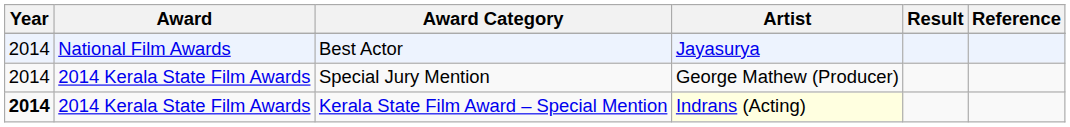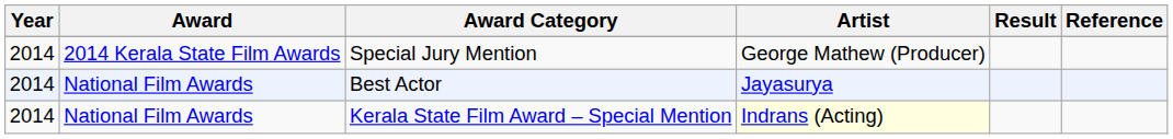 <table class="wikitable">
 <tr>
 <th>Year</th>
 <th>Award</th>
 <th>Award Category</th>
 <th>Artist</th>
 <th>Result</th>
 <th>Reference</th>
 </tr>
 <tr>
 </tr>
+<tr>
+<td>2014</td>
+<td><a href='#'>2014 Kerala State Film Awards</a></td>
+<td>Special Jury Mention</td>
+<td>George Mathew (Producer)</td>
+<td></td>
+<td></td>
+</tr>
 <tr bgcolor=#edf3fe>
 <td>2014</td>
 <td><a href='#'>National Film Awards</a></td>
 <td>Best Actor</td>
 <td><a href='#'>Jayasurya</a></td>
 <td></td>
 <td></td>
 </tr>
 <tr>
 <td>2014</td>
-<td><a href='#'>2014 Kerala State Film Awards</a></td>
-<td>Special Jury Mention</td>
-<td>George Mathew (Producer)</td>
-<td></td>
-<td></td>
-</tr>
-<tr>
-<td><strong>2014</strong></td>
-<td><a href='#'>2014 Kerala State Film Awards</a></td>
+<td><a href='#'>National Film Awards</a></td>
 <td><a href='#'>Kerala State Film Award – Special Mention</a></td>
 <td style="background: lightyellow;"><a href='#'>Indrans</a> (Acting)</td>
 <td></td>
 <td></td>
 </tr>
 </table>
